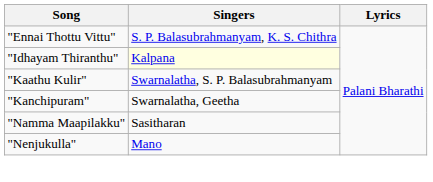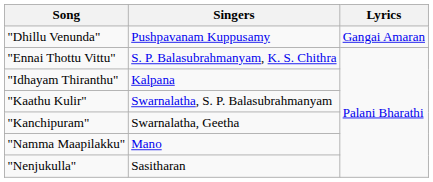 <table class="wikitable" style="font-size:95%;">
 <tr>
 <th>Song</th>
 <th>Singers</th>
 <th>Lyrics</th>
+</tr>
+<tr>
+<td>"Dhillu Venunda"</td>
+<td><a href='#'>Pushpavanam Kuppusamy</a></td>
+<td><a href='#'>Gangai Amaran</a></td>
 </tr>
 <tr>
 <td>"Ennai Thottu Vittu"</td>
 <td><a href='#'>S. P. Balasubrahmanyam</a>, <a href='#'>K. S. Chithra</a></td>
 <td rowspan=6><a href='#'>Palani Bharathi</a></td>
 </tr>
 <tr>
 <td>"Idhayam Thiranthu"</td>
-<td style="background: lightyellow;"><a href='#'>Kalpana</a></td>
+<td><a href='#'>Kalpana</a></td>
 </tr>
 <tr>
 <td>"Kaathu Kulir"</td>
 <td><a href='#'>Swarnalatha</a>, S. P. Balasubrahmanyam</td>
 </tr>
 <tr>
 <td>"Kanchipuram"</td>
 <td>Swarnalatha, Geetha</td>
 </tr>
 <tr>
 <td>"Namma Maapilakku"</td>
-<td>Sasitharan</td>
+<td><a href='#'>Mano</a></td>
 </tr>
 <tr>
 <td>"Nenjukulla"</td>
-<td><a href='#'>Mano</a></td>
+<td>Sasitharan</td>
 </tr>
 </table>
